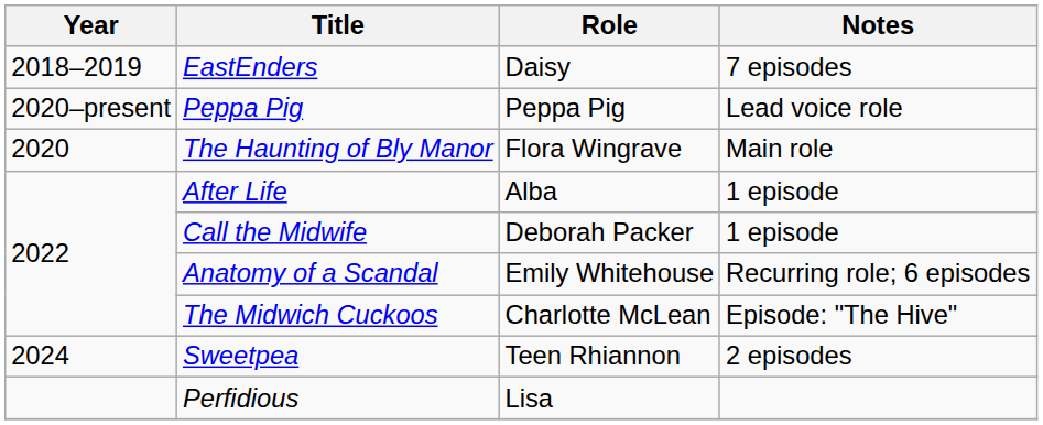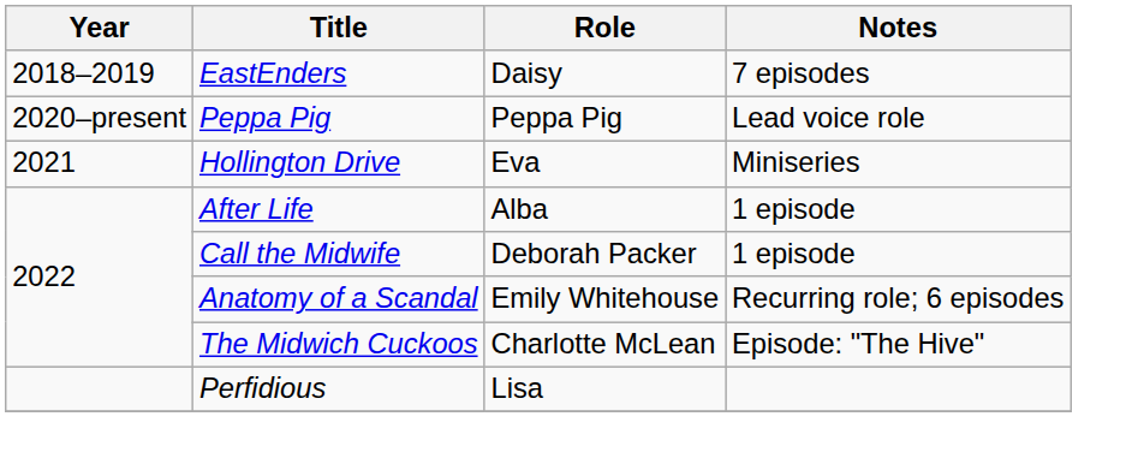 <table class="wikitable sortable">
 <tr>
 <th>Year</th>
 <th>Title</th>
 <th>Role</th>
 <th class="unsortable">Notes</th>
 </tr>
 <tr>
 <td>2018–2019</td>
 <td><em><a href='#'>EastEnders</a></em></td>
 <td>Daisy</td>
 <td>7 episodes</td>
 </tr>
 <tr>
 <td>2020–present</td>
 <td><em><a href='#'>Peppa Pig</a></em></td>
 <td>Peppa Pig</td>
 <td>Lead voice role</td>
 </tr>
 <tr>
-<td>2020</td>
-<td><em><a href='#'>The Haunting of Bly Manor</a></em></td>
-<td>Flora Wingrave</td>
-<td>Main role</td>
+<td>2021</td>
+<td><em><a href='#'>Hollington Drive</a></em></td>
+<td>Eva</td>
+<td>Miniseries</td>
 </tr>
 <tr>
 <td rowspan="4">2022</td>
 <td><em><a href='#'>After Life</a></em></td>
 <td>Alba</td>
 <td>1 episode</td>
 </tr>
 <tr>
 <td><em><a href='#'>Call the Midwife</a></em></td>
 <td>Deborah Packer</td>
 <td>1 episode</td>
 </tr>
 <tr>
 <td><em><a href='#'>Anatomy of a Scandal</a></em></td>
 <td>Emily Whitehouse</td>
 <td>Recurring role; 6 episodes</td>
 </tr>
 <tr>
 <td><em><a href='#'>The Midwich Cuckoos</a></em></td>
 <td>Charlotte McLean</td>
 <td>Episode: "The Hive"</td>
 </tr>
 <tr>
-<td>2024</td>
-<td><em><a href='#'>Sweetpea</a></em></td>
-<td>Teen Rhiannon</td>
-<td>2 episodes</td>
-</tr>
-<tr>
 <td></td>
 <td><em>Perfidious</em></td>
 <td>Lisa</td>
 <td></td>
 </tr>
 <tr>
 </tr>
 </table>
